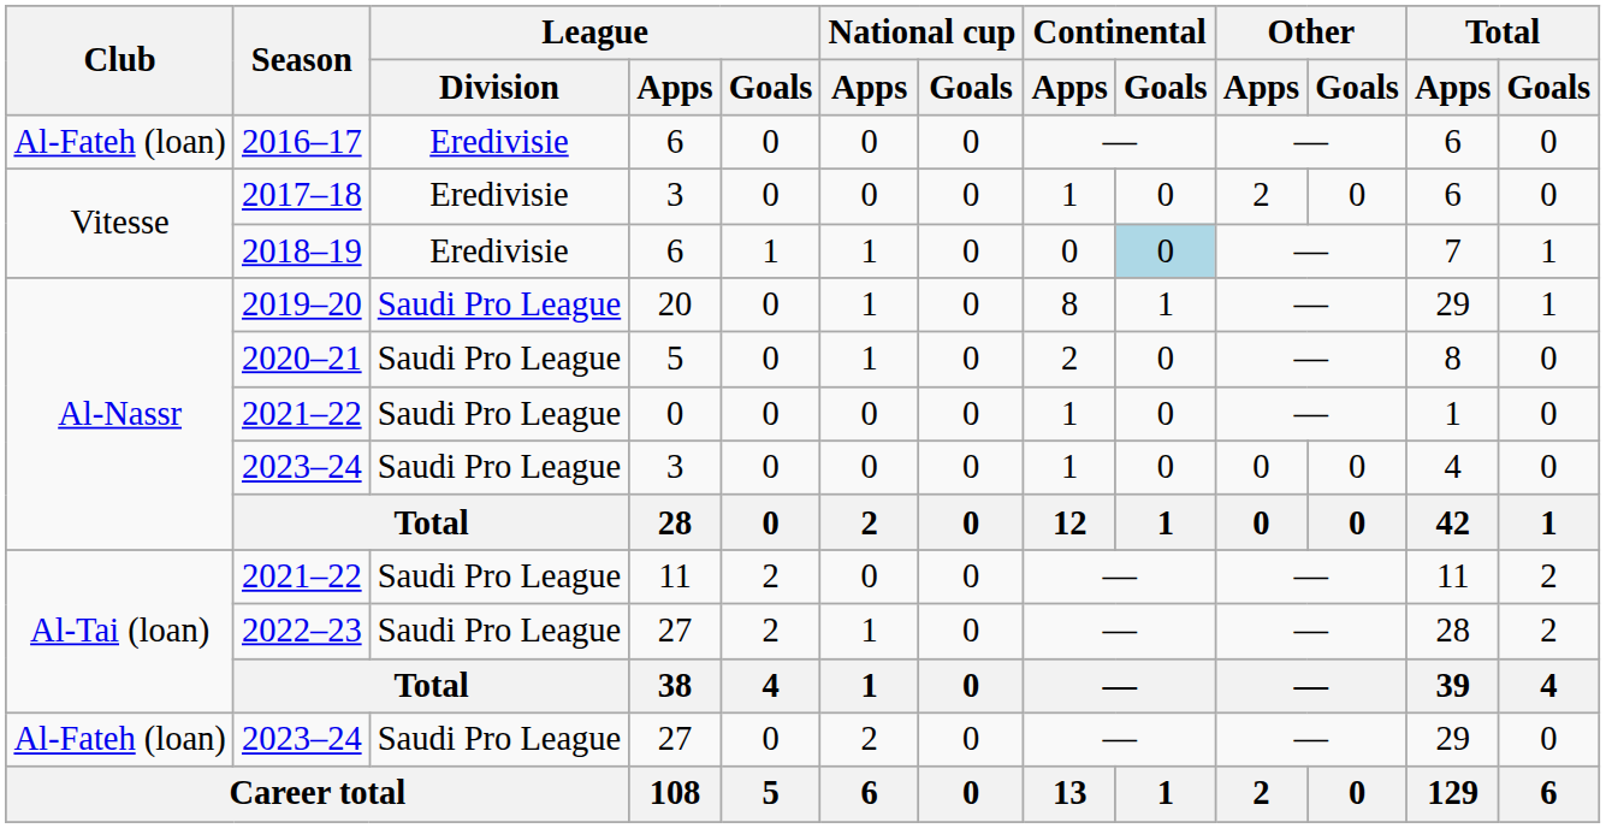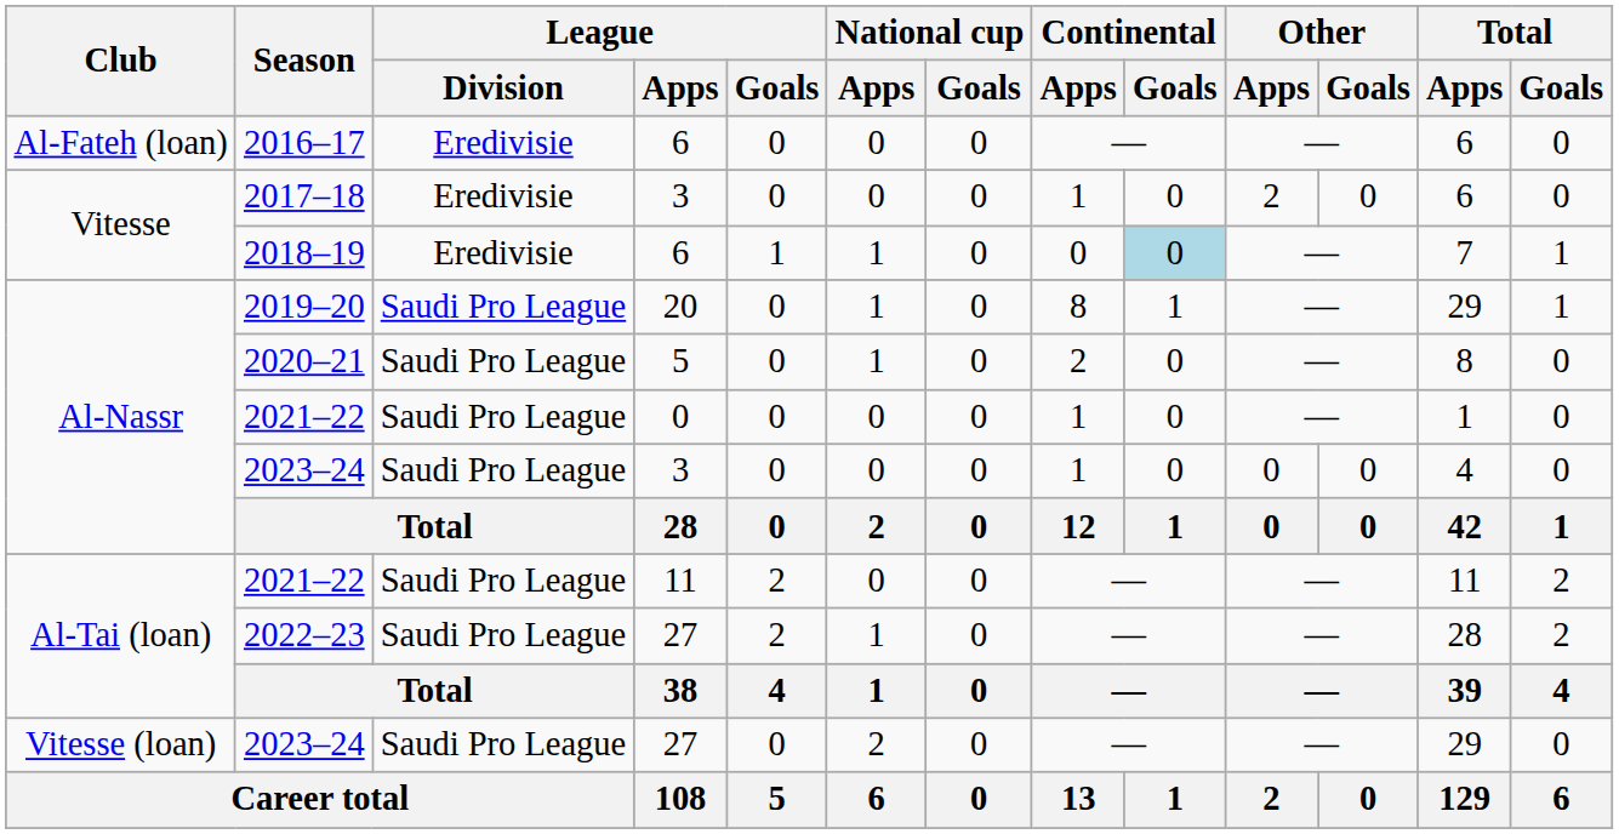 <table class="wikitable" style="text-align:center">
 <tr>
 <th rowspan="2">Club</th>
 <th rowspan="2">Season</th>
 <th colspan="3">League</th>
 <th colspan="2">National cup</th>
 <th colspan="2">Continental</th>
 <th colspan="2">Other</th>
 <th colspan="2">Total</th>
 </tr>
 <tr>
 <th>Division</th>
 <th>Apps</th>
 <th>Goals</th>
 <th>Apps</th>
 <th>Goals</th>
 <th>Apps</th>
 <th>Goals</th>
 <th>Apps</th>
 <th>Goals</th>
 <th>Apps</th>
 <th>Goals</th>
 </tr>
 <tr>
 <td rowspan="1"><a href='#'>Al-Fateh</a> (loan)</td>
 <td><a href='#'>2016–17</a></td>
 <td><a href='#'>Eredivisie</a></td>
 <td>6</td>
 <td>0</td>
 <td>0</td>
 <td>0</td>
 <td colspan="2">—</td>
 <td colspan="2">—</td>
 <td>6</td>
 <td>0</td>
 </tr>
 <tr>
 <td rowspan="2">Vitesse</td>
 <td><a href='#'>2017–18</a></td>
 <td>Eredivisie</td>
 <td>3</td>
 <td>0</td>
 <td>0</td>
 <td>0</td>
 <td>1</td>
 <td>0</td>
 <td>2</td>
 <td>0</td>
 <td>6</td>
 <td>0</td>
 </tr>
 <tr>
 <td><a href='#'>2018–19</a></td>
 <td>Eredivisie</td>
 <td>6</td>
 <td>1</td>
 <td>1</td>
 <td>0</td>
 <td>0</td>
 <td style="background: lightblue;">0</td>
 <td colspan="2">—</td>
 <td>7</td>
 <td>1</td>
 </tr>
 <tr>
 <td rowspan="5"><a href='#'>Al-Nassr</a></td>
 <td><a href='#'>2019–20</a></td>
 <td><a href='#'>Saudi Pro League</a></td>
 <td>20</td>
 <td>0</td>
 <td>1</td>
 <td>0</td>
 <td>8</td>
 <td>1</td>
 <td colspan="2">—</td>
 <td>29</td>
 <td>1</td>
 </tr>
 <tr>
 <td><a href='#'>2020–21</a></td>
 <td>Saudi Pro League</td>
 <td>5</td>
 <td>0</td>
 <td>1</td>
 <td>0</td>
 <td>2</td>
 <td>0</td>
 <td colspan="2">—</td>
 <td>8</td>
 <td>0</td>
 </tr>
 <tr>
 <td><a href='#'>2021–22</a></td>
 <td>Saudi Pro League</td>
 <td>0</td>
 <td>0</td>
 <td>0</td>
 <td>0</td>
 <td>1</td>
 <td>0</td>
 <td colspan="2">—</td>
 <td>1</td>
 <td>0</td>
 </tr>
 <tr>
 <td><a href='#'>2023–24</a></td>
 <td>Saudi Pro League</td>
 <td>3</td>
 <td>0</td>
 <td>0</td>
 <td>0</td>
 <td>1</td>
 <td>0</td>
 <td>0</td>
 <td>0</td>
 <td>4</td>
 <td>0</td>
 </tr>
 <tr>
 <th colspan="2">Total</th>
 <th>28</th>
 <th>0</th>
 <th>2</th>
 <th>0</th>
 <th>12</th>
 <th>1</th>
 <th>0</th>
 <th>0</th>
 <th>42</th>
 <th>1</th>
 </tr>
 <tr>
 <td rowspan="3"><a href='#'>Al-Tai</a> (loan)</td>
 <td><a href='#'>2021–22</a></td>
 <td>Saudi Pro League</td>
 <td>11</td>
 <td>2</td>
 <td>0</td>
 <td>0</td>
 <td colspan="2">—</td>
 <td colspan="2">—</td>
 <td>11</td>
 <td>2</td>
 </tr>
 <tr>
 <td><a href='#'>2022–23</a></td>
 <td>Saudi Pro League</td>
 <td>27</td>
 <td>2</td>
 <td>1</td>
 <td>0</td>
 <td colspan="2">—</td>
 <td colspan="2">—</td>
 <td>28</td>
 <td>2</td>
 </tr>
 <tr>
 <th colspan="2">Total</th>
 <th>38</th>
 <th>4</th>
 <th>1</th>
 <th>0</th>
 <th colspan="2">—</th>
 <th colspan="2">—</th>
 <th>39</th>
 <th>4</th>
 </tr>
 <tr>
-<td rowspan="1"><a href='#'>Al-Fateh</a> (loan)</td>
+<td><a href='#'>Vitesse</a> (loan)</td>
 <td><a href='#'>2023–24</a></td>
 <td>Saudi Pro League</td>
 <td>27</td>
 <td>0</td>
 <td>2</td>
 <td>0</td>
 <td colspan="2">—</td>
 <td colspan="2">—</td>
 <td>29</td>
 <td>0</td>
 </tr>
 <tr>
 <th colspan="3">Career total</th>
 <th>108</th>
 <th>5</th>
 <th>6</th>
 <th>0</th>
 <th>13</th>
 <th>1</th>
 <th>2</th>
 <th>0</th>
 <th>129</th>
 <th>6</th>
 </tr>
 </table>
